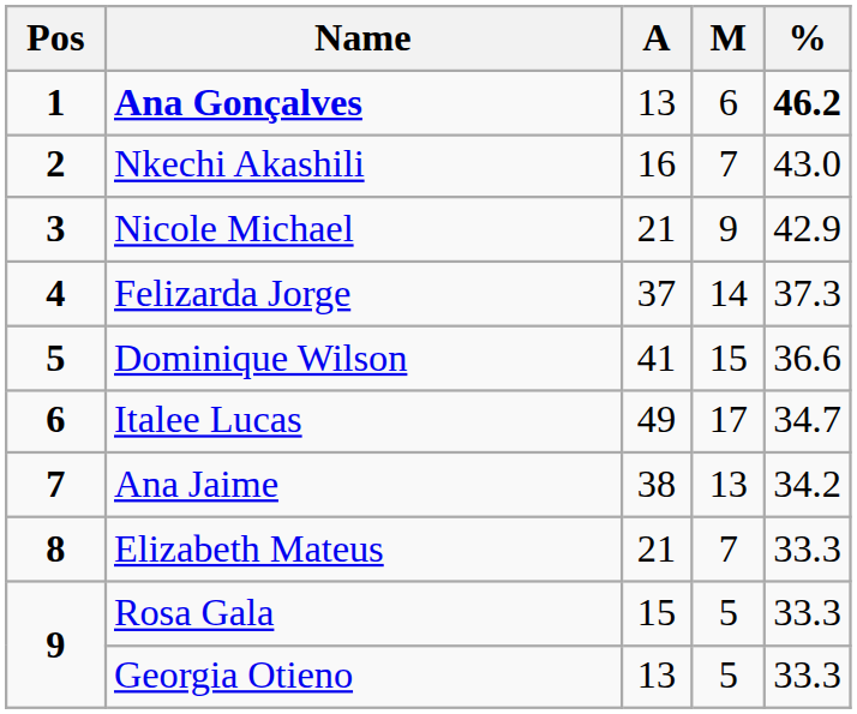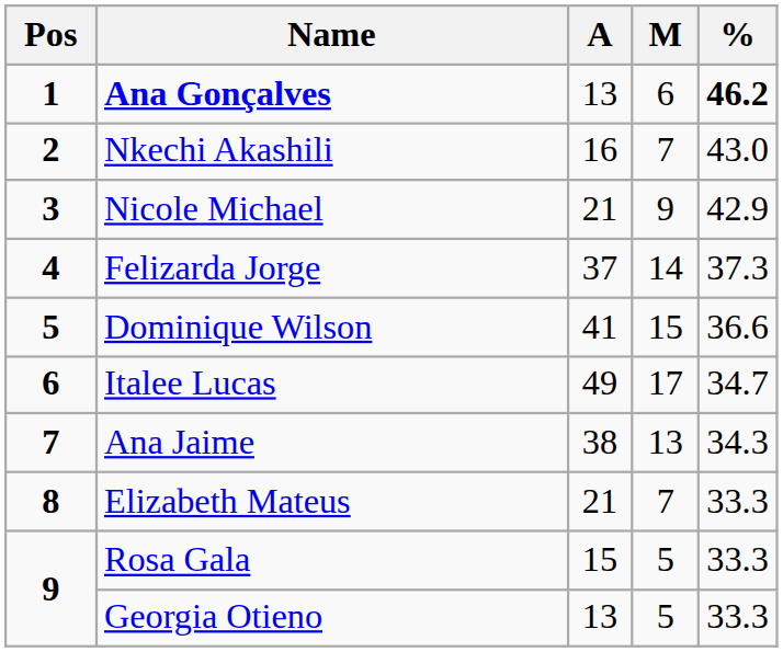 <table class="wikitable" style="text-align:center; font-size:90%;">
 <tr>
 <th width=30px>Pos</th>
 <th width=185px>Name</th>
 <th width=20px>A</th>
 <th width=20px>M</th>
 <th width=25px>%</th>
 </tr>
 <tr>
 <td><strong>1</strong></td>
 <td align=left> <strong><a href='#'>Ana Gonçalves</a></strong></td>
 <td align=center>13</td>
 <td align=center>6</td>
 <td align=center><strong>46.2</strong></td>
 </tr>
 <tr>
 <td><strong>2</strong></td>
 <td align=left> <a href='#'>Nkechi Akashili</a></td>
 <td align=center>16</td>
 <td align=center>7</td>
 <td align=center>43.0</td>
 </tr>
 <tr>
 <td><strong>3</strong></td>
 <td align=left> <a href='#'>Nicole Michael</a></td>
 <td align=center>21</td>
 <td align=center>9</td>
 <td align=center>42.9</td>
 </tr>
 <tr>
 <td><strong>4</strong></td>
 <td align=left> <a href='#'>Felizarda Jorge</a></td>
 <td align=center>37</td>
 <td align=center>14</td>
 <td align=center>37.3</td>
 </tr>
 <tr>
 <td><strong>5</strong></td>
 <td align=left> <a href='#'>Dominique Wilson</a></td>
 <td align=center>41</td>
 <td align=center>15</td>
 <td align=center>36.6</td>
 </tr>
 <tr>
 <td><strong>6</strong></td>
 <td align=left> <a href='#'>Italee Lucas</a></td>
 <td align=center>49</td>
 <td align=center>17</td>
 <td align=center>34.7</td>
 </tr>
 <tr>
 <td><strong>7</strong></td>
 <td align=left> <a href='#'>Ana Jaime</a></td>
 <td align=center>38</td>
 <td align=center>13</td>
-<td align=center>34.2</td>
+<td align=center>34.3</td>
 </tr>
 <tr>
 <td><strong>8</strong></td>
 <td align=left> <a href='#'>Elizabeth Mateus</a></td>
 <td align=center>21</td>
 <td align=center>7</td>
 <td align=center>33.3</td>
 </tr>
 <tr>
 <td rowspan=2><strong>9</strong></td>
 <td align=left> <a href='#'>Rosa Gala</a></td>
 <td align=center>15</td>
 <td align=center>5</td>
 <td align=center>33.3</td>
 </tr>
 <tr>
 <td align=left> <a href='#'>Georgia Otieno</a></td>
 <td align=center>13</td>
 <td align=center>5</td>
 <td align=center>33.3</td>
 </tr>
 </table>
